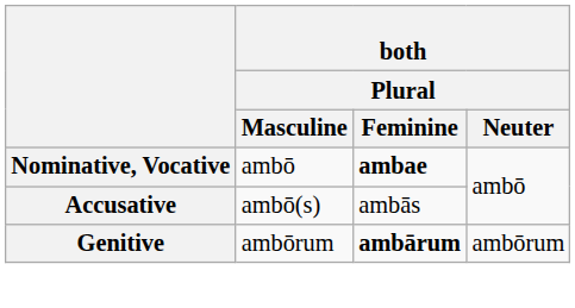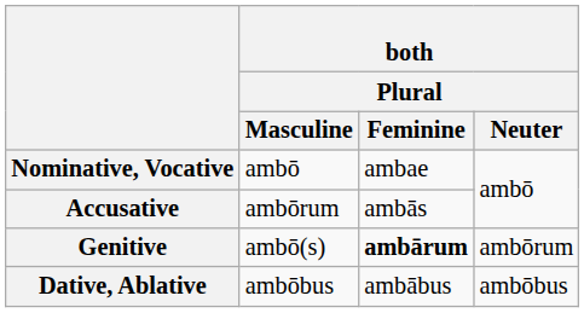 <table class="wikitable">
 <tr>
 <th rowspan="3"></th>
 <th colspan="3"><br>both</th>
 </tr>
 <tr>
 <th colspan="3">Plural</th>
 </tr>
 <tr>
 <th>Masculine</th>
 <th>Feminine</th>
 <th>Neuter</th>
 </tr>
 <tr>
 <th>Nominative, Vocative</th>
 <td>ambō</td>
-<td><strong>ambae</strong></td>
+<td>ambae</td>
 <td rowspan="2">ambō</td>
 </tr>
 <tr>
 <th>Accusative</th>
-<td>ambō(s)</td>
+<td>ambōrum</td>
 <td>ambās</td>
 </tr>
 <tr>
 <th>Genitive</th>
-<td>ambōrum</td>
+<td>ambō(s)</td>
 <td><strong>ambārum</strong></td>
 <td>ambōrum</td>
 </tr>
+<tr>
+<th>Dative, Ablative</th>
+<td>ambōbus</td>
+<td>ambābus</td>
+<td>ambōbus</td>
+</tr>
 </table>
